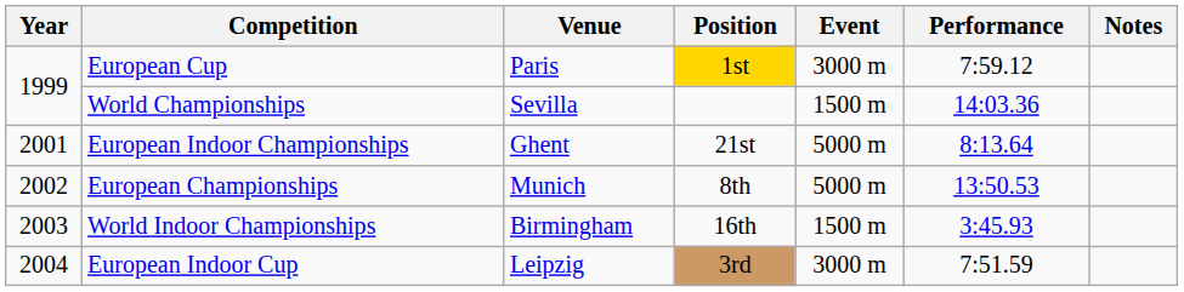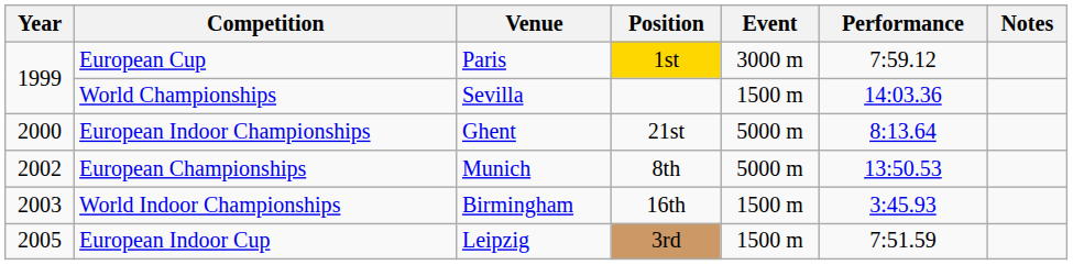 <table class="wikitable" width=55% style="font-size:90%; text-align:center;">
 <tr>
 <th>Year</th>
 <th>Competition</th>
 <th>Venue</th>
 <th>Position</th>
 <th>Event</th>
 <th>Performance</th>
 <th>Notes</th>
 </tr>
 <tr>
 <td rowspan=2>1999</td>
 <td align=left><a href='#'>European Cup</a></td>
 <td align=left> <a href='#'>Paris</a></td>
 <td bgcolor=gold>1st</td>
 <td>3000 m</td>
 <td>7:59.12</td>
 <td></td>
 </tr>
 <tr>
 <td align=left><a href='#'>World Championships</a></td>
 <td align=left> <a href='#'>Sevilla</a></td>
 <td></td>
 <td>1500 m</td>
 <td><a href='#'>14:03.36</a></td>
 <td></td>
 </tr>
 <tr>
-<td>2001</td>
+<td>2000</td>
 <td align=left><a href='#'>European Indoor Championships</a></td>
 <td align=left> <a href='#'>Ghent</a></td>
 <td>21st</td>
 <td>5000 m</td>
 <td><a href='#'>8:13.64</a></td>
 <td></td>
 </tr>
 <tr>
 <td>2002</td>
 <td align=left><a href='#'>European Championships</a></td>
 <td align=left> <a href='#'>Munich</a></td>
 <td>8th</td>
 <td>5000 m</td>
 <td><a href='#'>13:50.53</a></td>
 <td></td>
 </tr>
 <tr>
 <td>2003</td>
 <td align=left><a href='#'>World Indoor Championships</a></td>
 <td align=left> <a href='#'>Birmingham</a></td>
 <td>16th</td>
 <td>1500 m</td>
 <td><a href='#'>3:45.93</a></td>
 <td></td>
 </tr>
 <tr>
-<td>2004</td>
+<td>2005</td>
 <td align=left><a href='#'>European Indoor Cup</a></td>
 <td align=left> <a href='#'>Leipzig</a></td>
 <td bgcolor=cc9966>3rd</td>
-<td>3000 m</td>
+<td>1500 m</td>
 <td>7:51.59</td>
 <td></td>
 </tr>
 </table>
